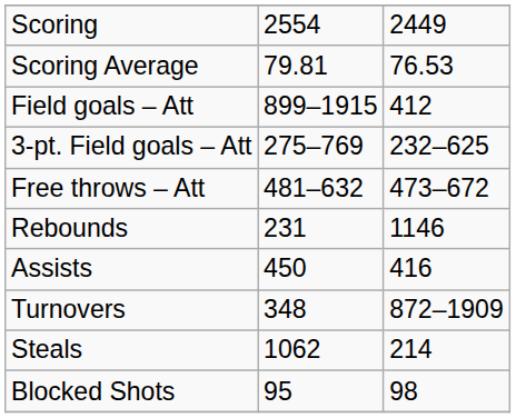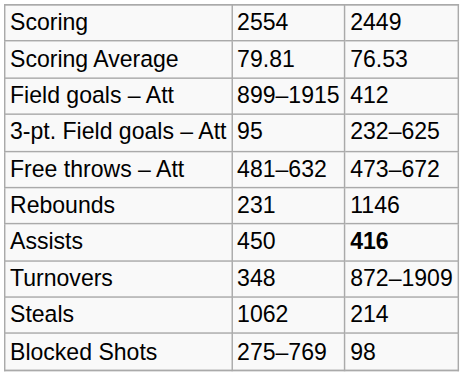 <table class="wikitable">
 <tr>
 </tr>
 <tr>
 <td>Scoring</td>
 <td>2554</td>
 <td>2449</td>
 </tr>
 <tr>
 <td>Scoring Average</td>
 <td>79.81</td>
 <td>76.53</td>
 </tr>
 <tr>
 <td>Field goals – Att</td>
 <td>899–1915</td>
 <td>412</td>
 </tr>
 <tr>
 <td>3-pt. Field goals – Att</td>
-<td>275–769</td>
+<td>95</td>
 <td>232–625</td>
 </tr>
 <tr>
 <td>Free throws – Att</td>
 <td>481–632</td>
 <td>473–672</td>
 </tr>
 <tr>
 <td>Rebounds</td>
 <td>231</td>
 <td>1146</td>
 </tr>
 <tr>
 <td>Assists</td>
 <td>450</td>
-<td>416</td>
+<td><strong>416</strong></td>
 </tr>
 <tr>
 <td>Turnovers</td>
 <td>348</td>
 <td>872–1909</td>
 </tr>
 <tr>
 <td>Steals</td>
 <td>1062</td>
 <td>214</td>
 </tr>
 <tr>
 <td>Blocked Shots</td>
-<td>95</td>
+<td>275–769</td>
 <td>98</td>
 </tr>
 <tr>
 </tr>
 </table>
